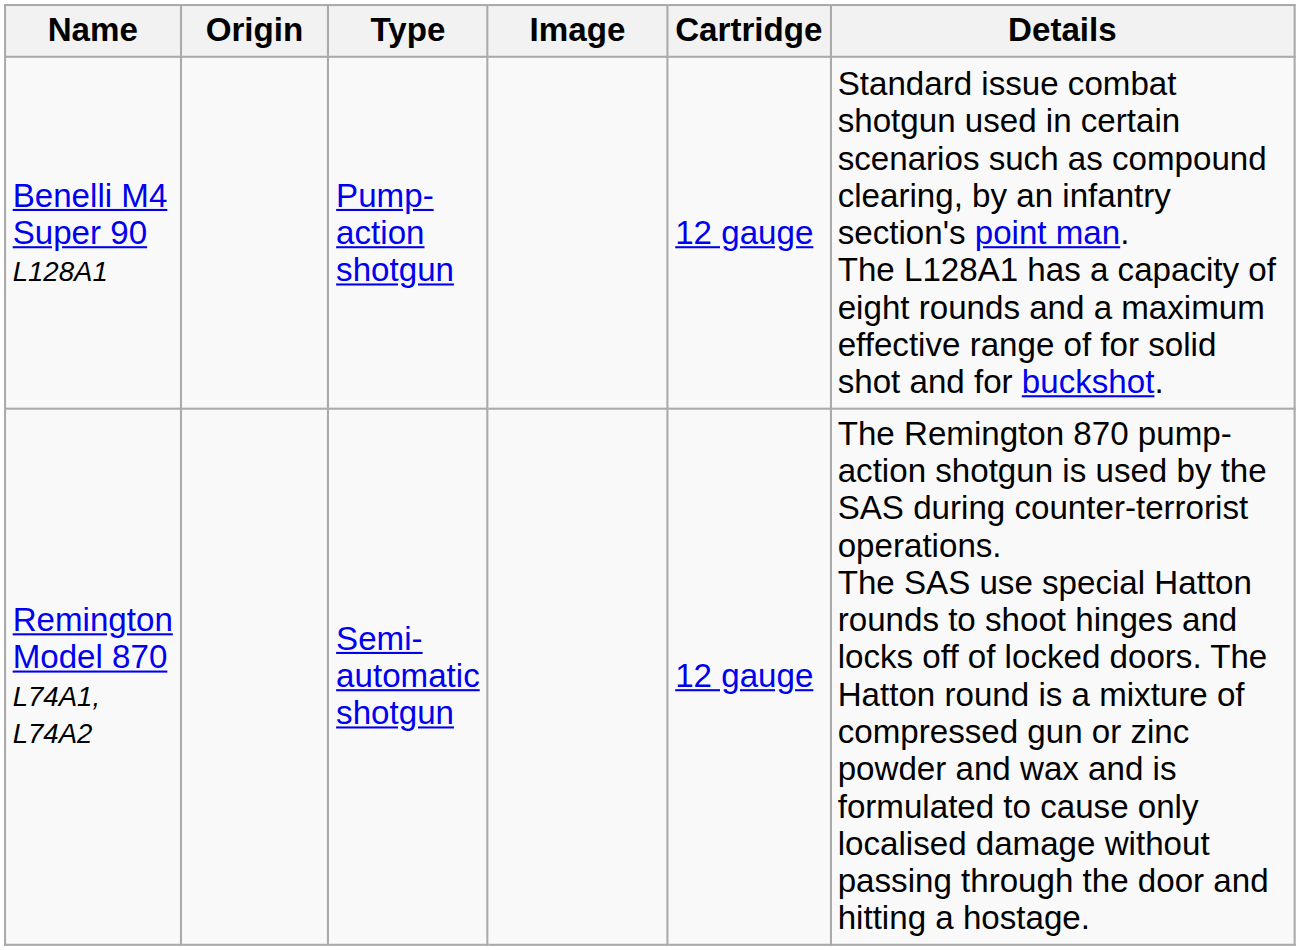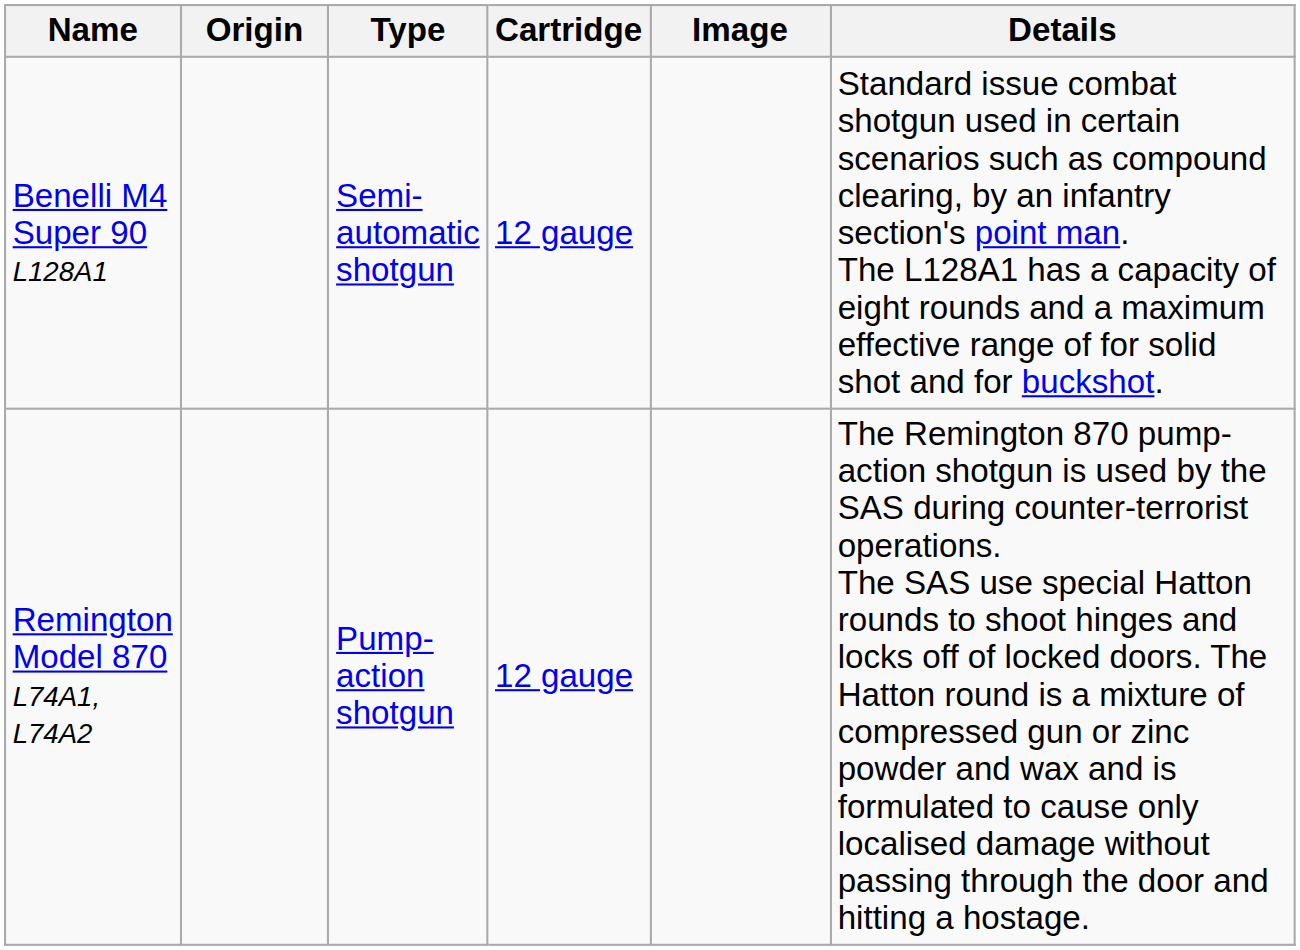 <table class="wikitable" style="margin:auto; width:100%;">
 <tr>
 <th style="text-align: center; width:11%;">Name</th>
 <th style="text-align: center; width:12%;">Origin</th>
 <th style="text-align: center; width:12%;">Type</th>
+<th style="text-align: center; width:10%;">Cartridge</th>
 <th style="text-align: center; width:15%;">Image</th>
-<th style="text-align: center; width:10%;">Cartridge</th>
 <th style="text-align: center; width:40%;">Details</th>
 </tr>
 <tr>
 <td><a href='#'>Benelli M4 Super 90</a><br><em><small>L128A1</small></em></td>
 <td></td>
-<td><a href='#'>Pump-action shotgun</a></td>
+<td><a href='#'>Semi-automatic shotgun</a></td>
+<td><a href='#'>12 gauge</a></td>
 <td></td>
-<td><a href='#'>12 gauge</a></td>
 <td>Standard issue combat shotgun used in certain scenarios such as compound clearing, by an infantry section's <a href='#'>point man</a>.<br>The L128A1 has a capacity of eight rounds and a maximum effective range of  for solid shot and  for <a href='#'>buckshot</a>.</td>
 </tr>
 <tr>
 <td><a href='#'>Remington Model 870</a><br><em><small>L74A1, L74A2</small></em></td>
 <td></td>
-<td><a href='#'>Semi-automatic shotgun</a></td>
+<td><a href='#'>Pump-action shotgun</a></td>
+<td><a href='#'>12 gauge</a></td>
 <td></td>
-<td><a href='#'>12 gauge</a></td>
 <td>The Remington 870 pump-action shotgun is used by the SAS during counter-terrorist operations.<br>The SAS use special Hatton rounds to shoot hinges and locks off of locked doors. The Hatton round is a mixture of compressed gun or zinc powder and wax and is formulated to cause only localised damage without passing through the door and hitting a hostage.</td>
 </tr>
 </table>
